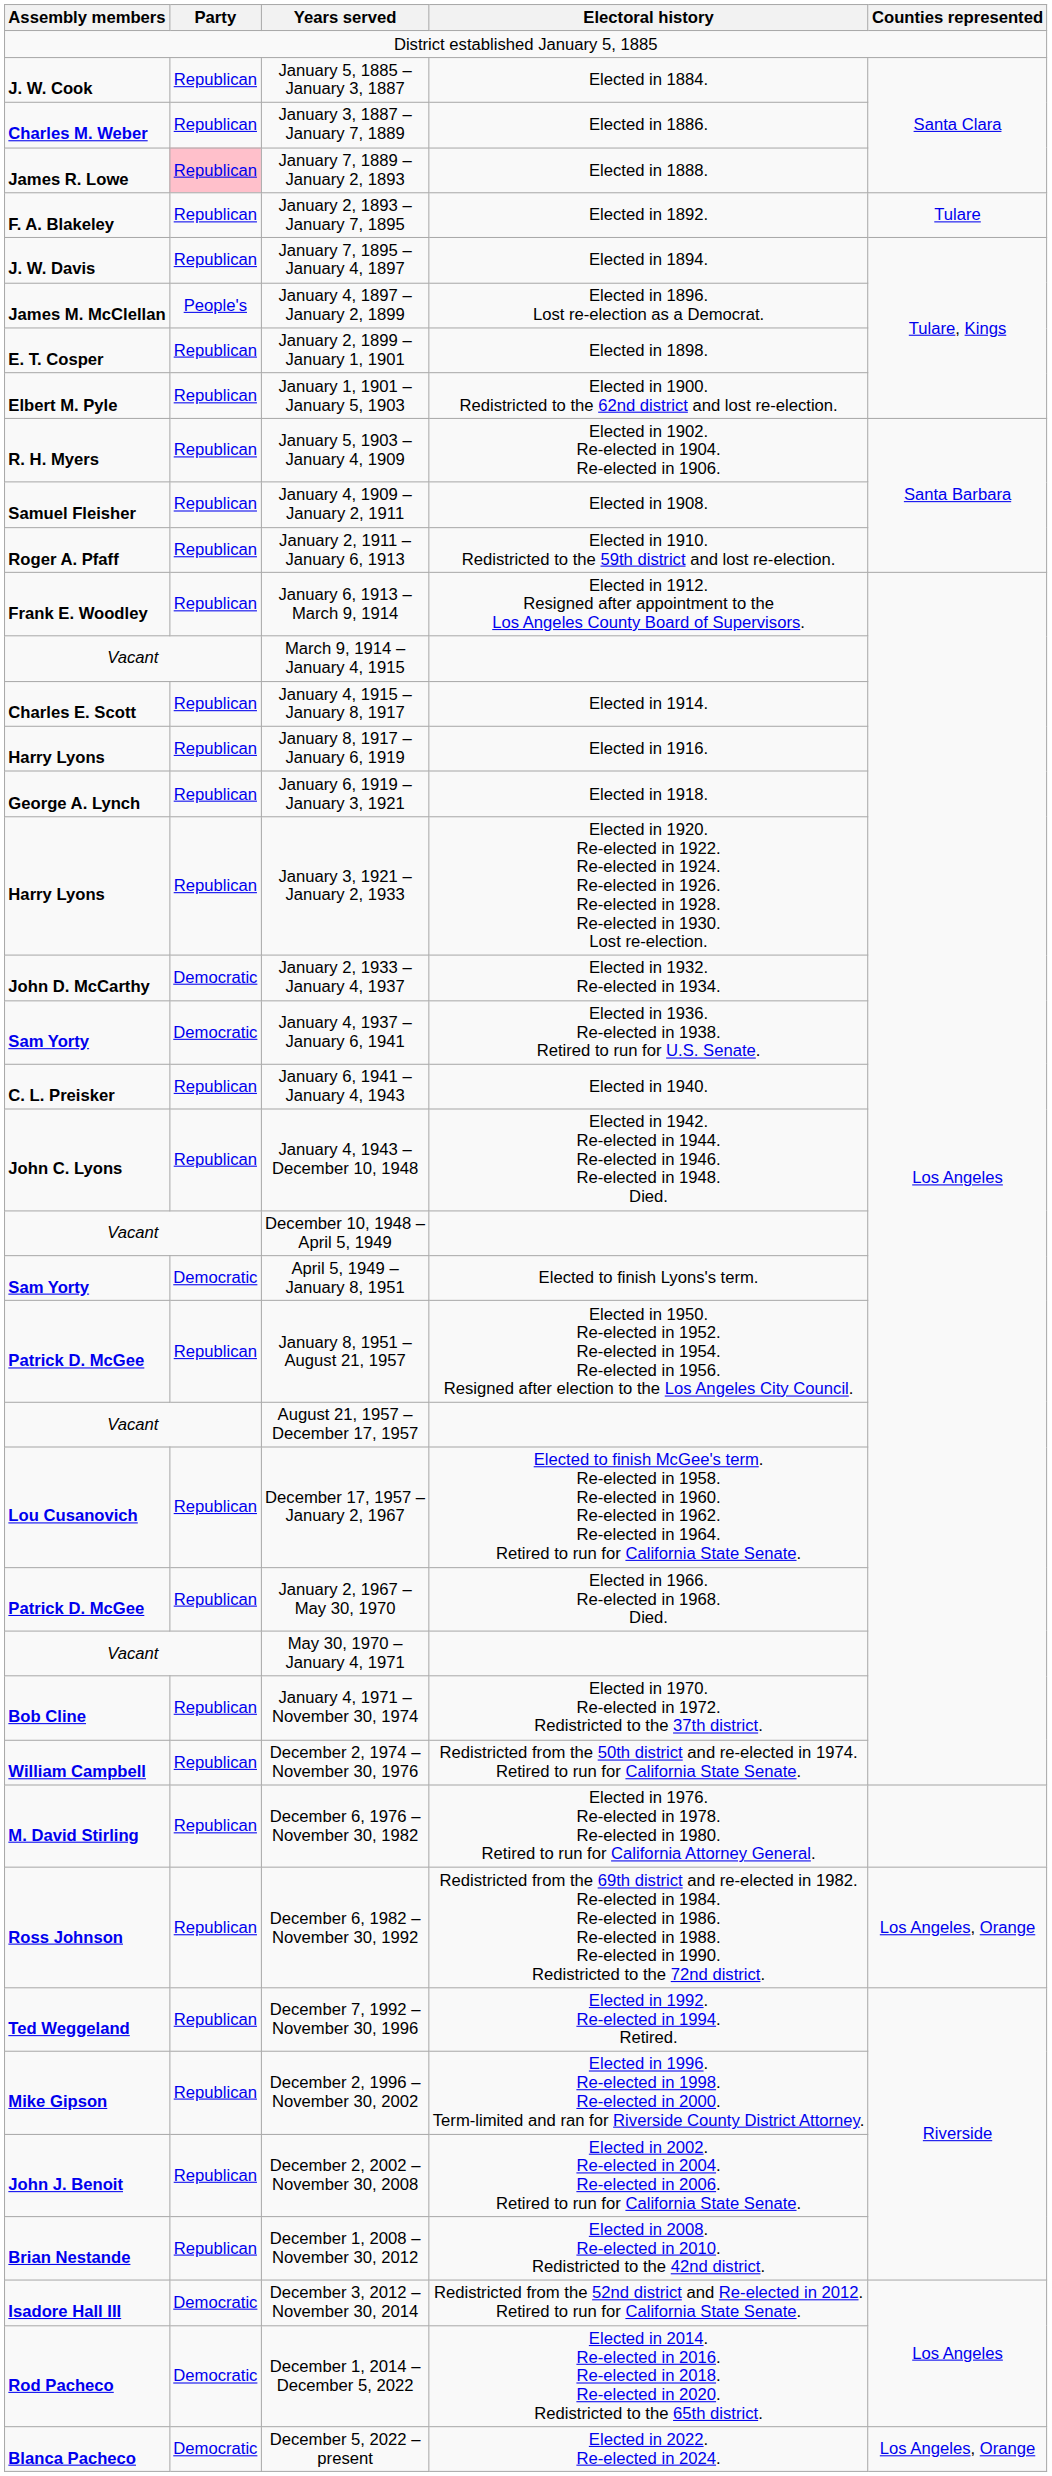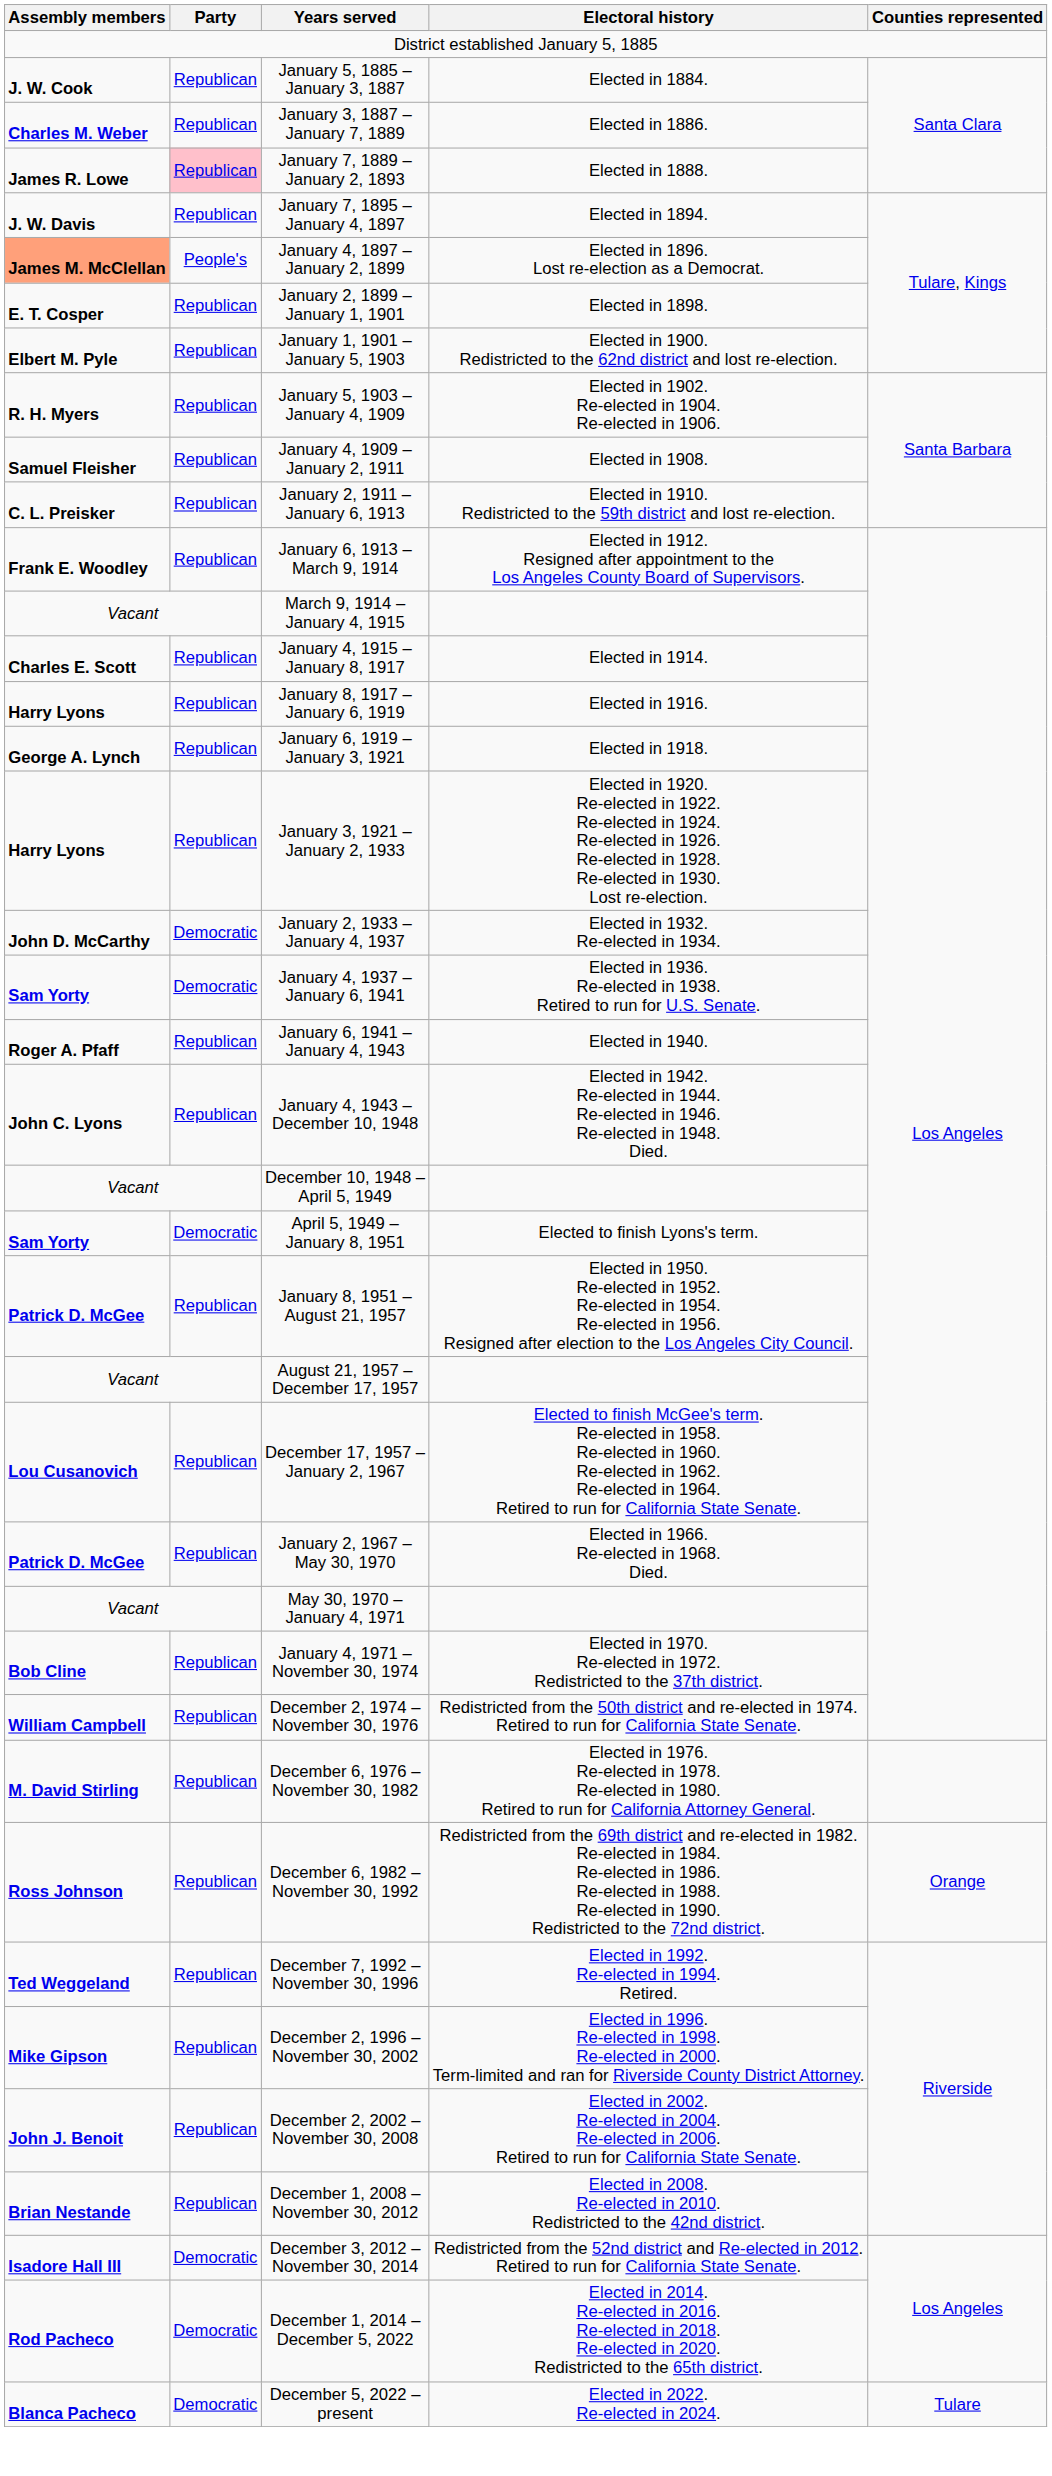 <table class=wikitable style="text-align:center">
 <tr>
 <th>Assembly members</th>
 <th>Party</th>
 <th>Years served</th>
 <th>Electoral history</th>
 <th>Counties represented</th>
 </tr>
 <tr>
 <td colspan="5">District established January 5, 1885</td>
 </tr>
 <tr>
 <td align=left><br> <strong>J. W. Cook</strong><br></td>
 <td><a href='#'>Republican</a></td>
 <td>January 5, 1885 – <br> January 3, 1887</td>
 <td>Elected in 1884. <br> </td>
 <td rowspan="3"><a href='#'>Santa Clara</a></td>
 </tr>
 <tr>
 <td align=left> <br> <strong><a href='#'>Charles M. Weber</a></strong><br></td>
 <td><a href='#'>Republican</a></td>
 <td>January 3, 1887 – <br> January 7, 1889</td>
 <td>Elected in 1886. <br> </td>
 </tr>
 <tr>
 <td align=left> <br> <strong>James R. Lowe</strong><br></td>
 <td style="background: pink;"><a href='#'>Republican</a></td>
 <td>January 7, 1889 – <br> January 2, 1893</td>
 <td>Elected in 1888. <br> </td>
 </tr>
 <tr>
-<td align=left><br> <strong>F. A. Blakeley</strong><br></td>
-<td><a href='#'>Republican</a></td>
-<td>January 2, 1893 – <br> January 7, 1895</td>
-<td>Elected in 1892. <br> </td>
-<td><a href='#'>Tulare</a></td>
-</tr>
-<tr>
 <td align=left><br> <strong>J. W. Davis</strong><br></td>
 <td><a href='#'>Republican</a></td>
 <td>January 7, 1895 – <br> January 4, 1897</td>
 <td>Elected in 1894. <br> </td>
 <td rowspan="4"><a href='#'>Tulare</a>, <a href='#'>Kings</a></td>
 </tr>
 <tr>
-<td align=left><br> <strong>James M. McClellan</strong><br></td>
+<td align=left style="background: lightsalmon;"><br> <strong>James M. McClellan</strong><br></td>
 <td><a href='#'>People's</a></td>
 <td>January 4, 1897 – <br> January 2, 1899</td>
 <td>Elected in 1896. <br> Lost re-election as a Democrat.</td>
 </tr>
 <tr>
 <td align=left> <br> <strong>E. T. Cosper</strong><br></td>
 <td><a href='#'>Republican</a></td>
 <td>January 2, 1899 – <br> January 1, 1901</td>
 <td>Elected in 1898. <br> </td>
 </tr>
 <tr>
 <td align=left> <br> <strong>Elbert M. Pyle</strong><br></td>
 <td><a href='#'>Republican</a></td>
 <td>January 1, 1901 – <br> January 5, 1903</td>
 <td>Elected in 1900. <br> Redistricted to the <a href='#'>62nd district</a> and lost re-election.</td>
 </tr>
 <tr>
 <td align=left><br> <strong>R. H. Myers</strong><br></td>
 <td><a href='#'>Republican</a></td>
 <td>January 5, 1903 – <br> January 4, 1909</td>
 <td>Elected in 1902. <br> Re-elected in 1904. <br> Re-elected in 1906. <br> </td>
 <td rowspan="3"><a href='#'>Santa Barbara</a></td>
 </tr>
 <tr>
 <td align=left><br> <strong>Samuel Fleisher</strong><br></td>
 <td><a href='#'>Republican</a></td>
 <td>January 4, 1909 – <br> January 2, 1911</td>
 <td>Elected in 1908. <br> </td>
 </tr>
 <tr>
-<td align=left> <br> <strong>Roger A. Pfaff</strong><br></td>
+<td align=left> <br> <strong>C. L. Preisker</strong><br></td>
 <td><a href='#'>Republican</a></td>
 <td>January 2, 1911 – <br> January 6, 1913</td>
 <td>Elected in 1910. <br> Redistricted to the <a href='#'>59th district</a> and lost re-election.</td>
 </tr>
 <tr>
 <td align=left><br> <strong>Frank E. Woodley</strong><br></td>
 <td><a href='#'>Republican</a></td>
 <td>January 6, 1913 – <br> March 9, 1914</td>
 <td>Elected in 1912. <br> Resigned after appointment to the <br> <a href='#'>Los Angeles County Board of Supervisors</a>.</td>
 <td rowspan="19"><a href='#'>Los Angeles</a></td>
 </tr>
 <tr>
 <td colspan="2"><em>Vacant</em></td>
 <td>March 9, 1914 – <br> January 4, 1915</td>
 <td></td>
 </tr>
 <tr>
 <td align=left> <br> <strong>Charles E. Scott</strong><br></td>
 <td><a href='#'>Republican</a></td>
 <td>January 4, 1915 – <br> January 8, 1917</td>
 <td>Elected in 1914. <br> </td>
 </tr>
 <tr>
 <td align=left> <br> <strong>Harry Lyons</strong><br></td>
 <td><a href='#'>Republican</a></td>
 <td>January 8, 1917 – <br> January 6, 1919</td>
 <td>Elected in 1916. <br> </td>
 </tr>
 <tr>
 <td align=left><br> <strong>George A. Lynch</strong><br></td>
 <td><a href='#'>Republican</a></td>
 <td>January 6, 1919 – <br> January 3, 1921</td>
 <td>Elected in 1918. <br> </td>
 </tr>
 <tr>
 <td align=left> <br> <strong>Harry Lyons</strong><br></td>
 <td><a href='#'>Republican</a></td>
 <td>January 3, 1921 – <br> January 2, 1933</td>
 <td>Elected in 1920. <br> Re-elected in 1922. <br> Re-elected in 1924. <br> Re-elected in 1926. <br> Re-elected in 1928. <br> Re-elected in 1930. <br> Lost re-election.</td>
 </tr>
 <tr>
 <td align=left><br> <strong>John D. McCarthy</strong><br></td>
 <td><a href='#'>Democratic</a></td>
 <td>January 2, 1933 – <br> January 4, 1937</td>
 <td>Elected in 1932. <br> Re-elected in 1934. <br> </td>
 </tr>
 <tr>
 <td align=left> <br> <strong><a href='#'>Sam Yorty</a></strong><br></td>
 <td><a href='#'>Democratic</a></td>
 <td>January 4, 1937 – <br> January 6, 1941</td>
 <td>Elected in 1936. <br> Re-elected in 1938. <br> Retired to run for <a href='#'>U.S. Senate</a>.</td>
 </tr>
 <tr>
-<td align=left> <br> <strong>C. L. Preisker</strong><br></td>
+<td align=left> <br> <strong>Roger A. Pfaff</strong><br></td>
 <td><a href='#'>Republican</a></td>
 <td>January 6, 1941 – <br> January 4, 1943</td>
 <td>Elected in 1940. <br> </td>
 </tr>
 <tr>
 <td align=left> <br> <strong>John C. Lyons</strong><br></td>
 <td><a href='#'>Republican</a></td>
 <td>January 4, 1943 – <br> December 10, 1948</td>
 <td>Elected in 1942. <br> Re-elected in 1944. <br> Re-elected in 1946. <br> Re-elected in 1948. <br> Died.</td>
 </tr>
 <tr>
 <td colspan="2"><em>Vacant</em></td>
 <td>December 10, 1948 – <br> April 5, 1949</td>
 <td></td>
 </tr>
 <tr>
 <td align=left> <br> <strong><a href='#'>Sam Yorty</a></strong><br></td>
 <td><a href='#'>Democratic</a></td>
 <td>April 5, 1949 – <br> January 8, 1951</td>
 <td>Elected to finish Lyons's term.</td>
 </tr>
 <tr>
 <td align=left> <br> <strong><a href='#'>Patrick D. McGee</a></strong><br></td>
 <td><a href='#'>Republican</a></td>
 <td>January 8, 1951 – <br> August 21, 1957</td>
 <td>Elected in 1950. <br> Re-elected in 1952. <br> Re-elected in 1954. <br> Re-elected in 1956. <br>  Resigned after election to the <a href='#'>Los Angeles City Council</a>.</td>
 </tr>
 <tr>
 <td colspan="2"><em>Vacant</em></td>
 <td>August 21, 1957 – <br> December 17, 1957</td>
 <td></td>
 </tr>
 <tr>
 <td align=left> <br> <strong><a href='#'>Lou Cusanovich</a></strong><br></td>
 <td><a href='#'>Republican</a></td>
 <td>December 17, 1957 – <br> January 2, 1967</td>
 <td><a href='#'>Elected to finish McGee's term</a>. <br> Re-elected in 1958. <br> Re-elected in 1960. <br> Re-elected in 1962. <br> Re-elected in 1964. <br> Retired to run for <a href='#'>California State Senate</a>.</td>
 </tr>
 <tr>
 <td align=left> <br> <strong><a href='#'>Patrick D. McGee</a></strong><br></td>
 <td><a href='#'>Republican</a></td>
 <td>January 2, 1967 – <br> May 30, 1970</td>
 <td>Elected in 1966. <br> Re-elected in 1968. <br> Died.</td>
 </tr>
 <tr>
 <td colspan="2"><em>Vacant</em></td>
 <td>May 30, 1970 – <br> January 4, 1971</td>
 <td></td>
 </tr>
 <tr>
 <td align=left> <br> <strong><a href='#'>Bob Cline</a></strong><br></td>
 <td><a href='#'>Republican</a></td>
 <td>January 4, 1971 – <br> November 30, 1974</td>
 <td>Elected in 1970. <br> Re-elected in 1972. <br> Redistricted to the <a href='#'>37th district</a>.</td>
 </tr>
 <tr>
 <td align=left> <br> <strong><a href='#'>William Campbell</a></strong><br></td>
 <td><a href='#'>Republican</a></td>
 <td>December 2, 1974 – <br> November 30, 1976</td>
 <td>Redistricted from the <a href='#'>50th district</a> and re-elected in 1974. <br> Retired to run for <a href='#'>California State Senate</a>.</td>
 </tr>
 <tr>
 <td align=left><br> <strong><a href='#'>M. David Stirling</a></strong><br></td>
 <td><a href='#'>Republican</a></td>
 <td>December 6, 1976 – <br> November 30, 1982</td>
 <td>Elected in 1976. <br> Re-elected in 1978. <br> Re-elected in 1980. <br> Retired to run for <a href='#'>California Attorney General</a>.</td>
 </tr>
 <tr>
 <td align=left><br> <strong><a href='#'>Ross Johnson</a></strong><br></td>
 <td><a href='#'>Republican</a></td>
 <td>December 6, 1982 – <br> November 30, 1992</td>
 <td>Redistricted from the <a href='#'>69th district</a> and re-elected in 1982. <br> Re-elected in 1984. <br> Re-elected in 1986. <br> Re-elected in 1988. <br> Re-elected in 1990. <br> Redistricted to the <a href='#'>72nd district</a>.</td>
-<td><a href='#'>Los Angeles</a>, <a href='#'>Orange</a></td>
+<td><a href='#'>Orange</a></td>
 </tr>
 <tr>
 <td align=left> <br> <strong><a href='#'>Ted Weggeland</a></strong><br></td>
 <td><a href='#'>Republican</a></td>
 <td>December 7, 1992 – <br> November 30, 1996</td>
 <td><a href='#'>Elected in 1992</a>. <br> <a href='#'>Re-elected in 1994</a>. <br> Retired.</td>
 <td rowspan="4"><a href='#'>Riverside</a></td>
 </tr>
 <tr>
 <td align=left> <br> <strong><a href='#'>Mike Gipson</a></strong><br></td>
 <td><a href='#'>Republican</a></td>
 <td>December 2, 1996 – <br> November 30, 2002</td>
 <td><a href='#'>Elected in 1996</a>. <br> <a href='#'>Re-elected in 1998</a>. <br> <a href='#'>Re-elected in 2000</a>. <br> Term-limited and ran for <a href='#'>Riverside County District Attorney</a>.</td>
 </tr>
 <tr>
 <td align=left> <br> <strong><a href='#'>John J. Benoit</a></strong><br></td>
 <td><a href='#'>Republican</a></td>
 <td>December 2, 2002 – <br> November 30, 2008</td>
 <td><a href='#'>Elected in 2002</a>. <br> <a href='#'>Re-elected in 2004</a>. <br> <a href='#'>Re-elected in 2006</a>. <br> Retired to run for <a href='#'>California State Senate</a>.</td>
 </tr>
 <tr>
 <td align=left> <br> <strong><a href='#'>Brian Nestande</a></strong><br></td>
 <td><a href='#'>Republican</a></td>
 <td>December 1, 2008 – <br> November 30, 2012</td>
 <td><a href='#'>Elected in 2008</a>. <br> <a href='#'>Re-elected in 2010</a>. <br> Redistricted to the <a href='#'>42nd district</a>.</td>
 </tr>
 <tr>
 <td align=left><br> <strong><a href='#'>Isadore Hall III</a></strong><br></td>
 <td><a href='#'>Democratic</a></td>
 <td>December 3, 2012 – <br> November 30, 2014</td>
 <td>Redistricted from the <a href='#'>52nd district</a> and <a href='#'>Re-elected in 2012</a>. <br> Retired to run for <a href='#'>California State Senate</a>.</td>
 <td rowspan="2"><a href='#'>Los Angeles</a></td>
 </tr>
 <tr>
 <td align=left><br> <strong><a href='#'>Rod Pacheco</a></strong><br></td>
 <td><a href='#'>Democratic</a></td>
 <td>December 1, 2014 – <br> December 5, 2022</td>
 <td><a href='#'>Elected in 2014</a>. <br> <a href='#'>Re-elected in 2016</a>. <br> <a href='#'>Re-elected in 2018</a>. <br> <a href='#'>Re-elected in 2020</a>. <br> Redistricted to the <a href='#'>65th district</a>.</td>
 </tr>
 <tr>
 <td align=left> <br> <strong><a href='#'>Blanca Pacheco</a></strong><br></td>
 <td><a href='#'>Democratic</a></td>
 <td>December 5, 2022 – <br> present</td>
 <td><a href='#'>Elected in 2022</a>. <br> <a href='#'>Re-elected in 2024</a>.</td>
-<td><a href='#'>Los Angeles</a>, <a href='#'>Orange</a></td>
+<td><a href='#'>Tulare</a></td>
 </tr>
 </table>
